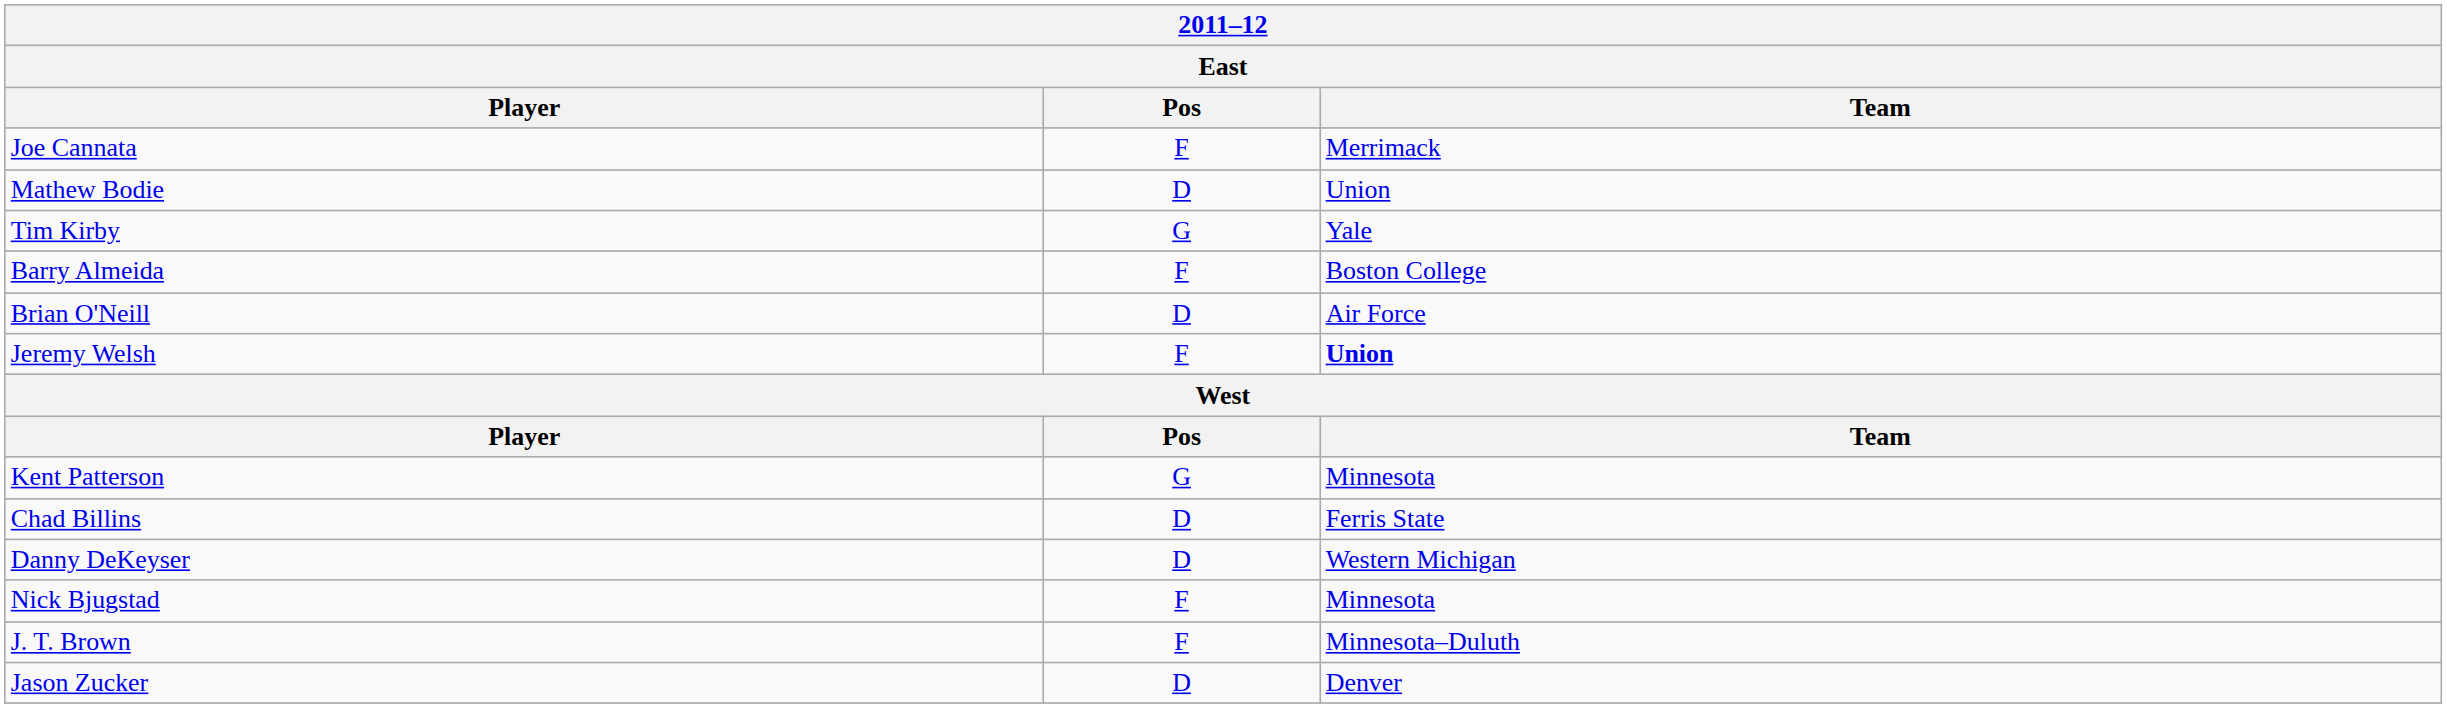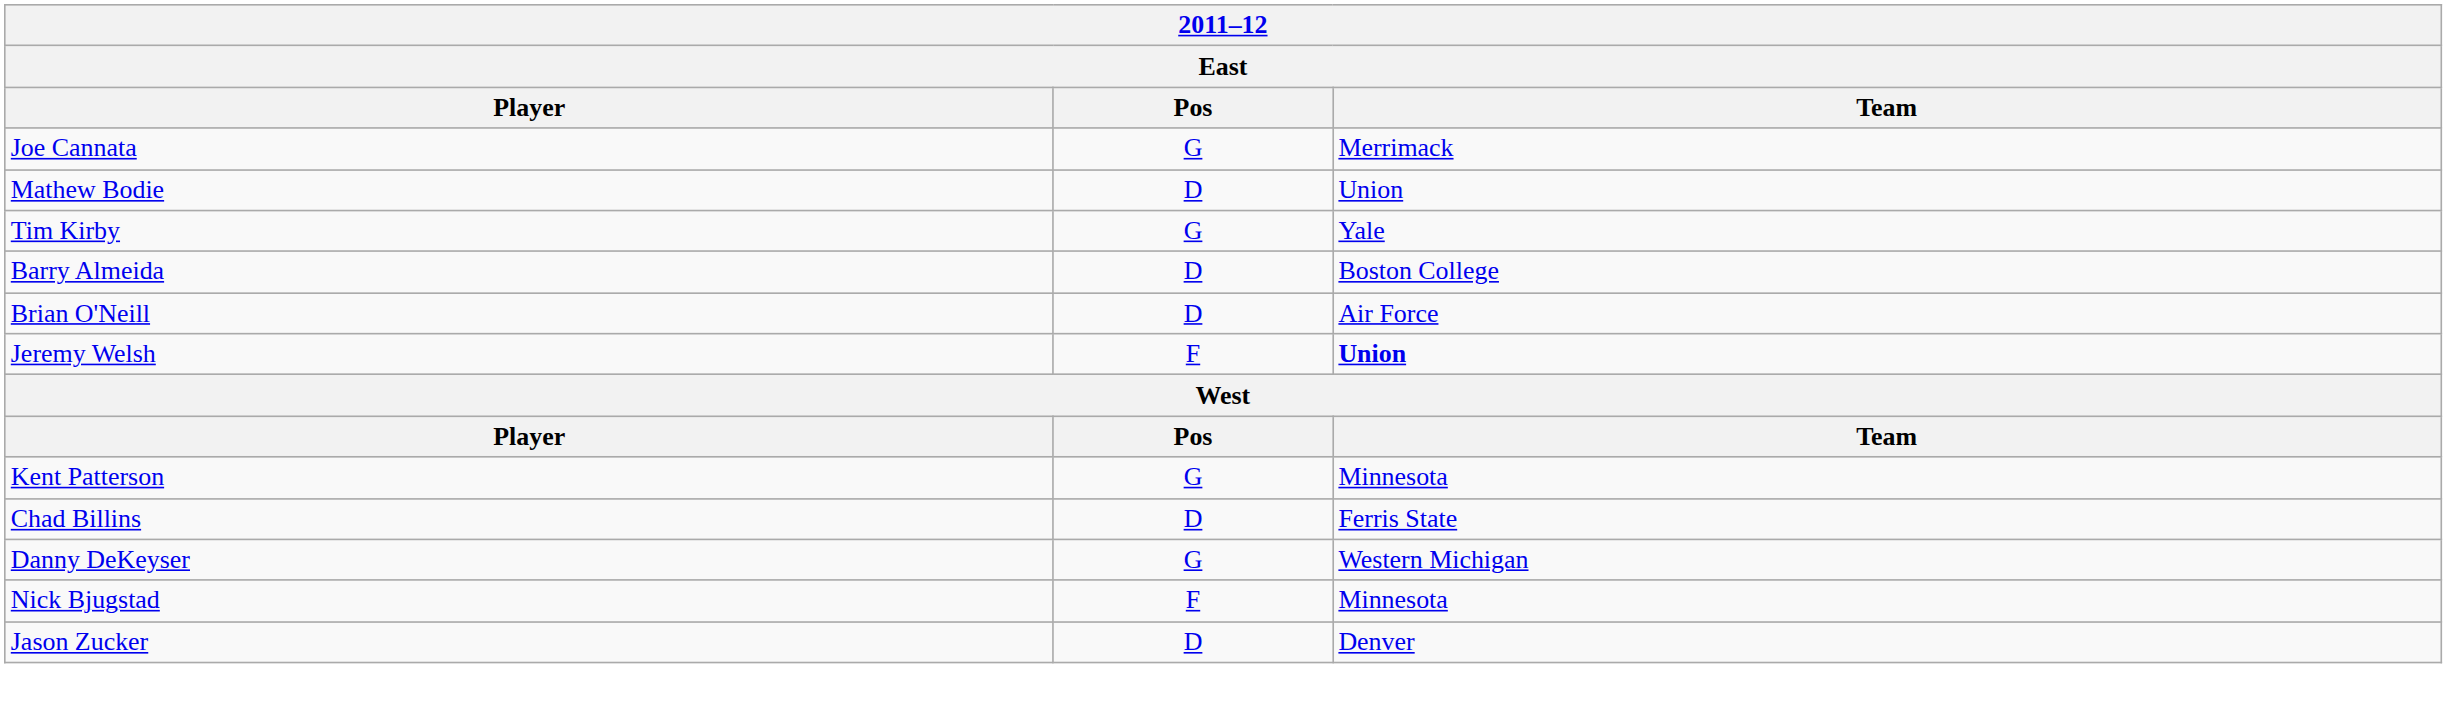 <table class="wikitable" width=95%>
 <tr>
 <th colspan=3><a href='#'>2011–12</a></th>
 </tr>
 <tr>
 <th colspan=3><strong>East</strong></th>
 </tr>
 <tr>
 <th>Player</th>
 <th>Pos</th>
 <th>Team</th>
 </tr>
 <tr>
 <td><a href='#'>Joe Cannata</a></td>
-<td style="text-align:center;"><a href='#'>F</a></td>
+<td style="text-align:center;"><a href='#'>G</a></td>
 <td><a href='#'>Merrimack</a></td>
 </tr>
 <tr>
 <td><a href='#'>Mathew Bodie</a></td>
 <td style="text-align:center;"><a href='#'>D</a></td>
 <td><a href='#'>Union</a></td>
 </tr>
 <tr>
 <td><a href='#'>Tim Kirby</a></td>
 <td style="text-align:center;"><a href='#'>G</a></td>
 <td><a href='#'>Yale</a></td>
 </tr>
 <tr>
 <td><a href='#'>Barry Almeida</a></td>
-<td style="text-align:center;"><a href='#'>F</a></td>
+<td style="text-align:center;"><a href='#'>D</a></td>
 <td><a href='#'>Boston College</a></td>
 </tr>
 <tr>
 <td><a href='#'>Brian O'Neill</a></td>
 <td style="text-align:center;"><a href='#'>D</a></td>
 <td><a href='#'>Air Force</a></td>
 </tr>
 <tr>
 <td><a href='#'>Jeremy Welsh</a></td>
 <td style="text-align:center;"><a href='#'>F</a></td>
 <td><strong><a href='#'>Union</a></strong></td>
 </tr>
 <tr>
 <th colspan=3><strong>West</strong></th>
 </tr>
 <tr>
 <th>Player</th>
 <th>Pos</th>
 <th>Team</th>
 </tr>
 <tr>
 <td><a href='#'>Kent Patterson</a></td>
 <td style="text-align:center;"><a href='#'>G</a></td>
 <td><a href='#'>Minnesota</a></td>
 </tr>
 <tr>
 <td><a href='#'>Chad Billins</a></td>
 <td style="text-align:center;"><a href='#'>D</a></td>
 <td><a href='#'>Ferris State</a></td>
 </tr>
 <tr>
 <td><a href='#'>Danny DeKeyser</a></td>
-<td style="text-align:center;"><a href='#'>D</a></td>
+<td style="text-align:center;"><a href='#'>G</a></td>
 <td><a href='#'>Western Michigan</a></td>
 </tr>
 <tr>
 <td><a href='#'>Nick Bjugstad</a></td>
 <td style="text-align:center;"><a href='#'>F</a></td>
 <td><a href='#'>Minnesota</a></td>
 </tr>
 <tr>
-<td><a href='#'>J. T. Brown</a></td>
-<td style="text-align:center;"><a href='#'>F</a></td>
-<td><a href='#'>Minnesota–Duluth</a></td>
-</tr>
-<tr>
 <td><a href='#'>Jason Zucker</a></td>
 <td style="text-align:center;"><a href='#'>D</a></td>
 <td><a href='#'>Denver</a></td>
 </tr>
 </table>
